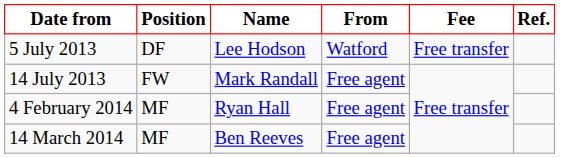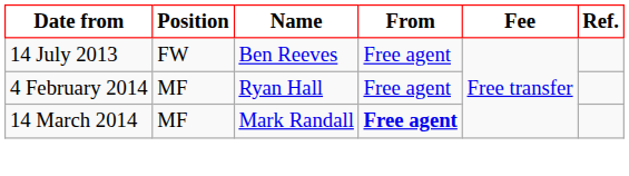 <table class="wikitable">
 <tr>
 <th style="background:#FFFFFF; color:black; border:1px solid red;">Date from</th>
 <th style="background:#FFFFFF; color:black; border:1px solid red;">Position</th>
 <th style="background:#FFFFFF; color:black; border:1px solid red;">Name</th>
 <th style="background:#FFFFFF; color:black; border:1px solid red;">From</th>
 <th style="background:#FFFFFF; color:black; border:1px solid red;">Fee</th>
 <th style="background:#FFFFFF; color:black; border:1px solid red;">Ref.</th>
 </tr>
 <tr>
-<td>5 July 2013</td>
-<td>DF</td>
-<td> <a href='#'>Lee Hodson</a></td>
-<td><a href='#'>Watford</a></td>
-<td><a href='#'>Free transfer</a></td>
-<td></td>
-</tr>
-<tr>
 <td>14 July 2013</td>
 <td>FW</td>
-<td> <a href='#'>Mark Randall</a></td>
+<td> <a href='#'>Ben Reeves</a></td>
 <td><a href='#'>Free agent</a></td>
 <td rowspan="3"><a href='#'>Free transfer</a></td>
 <td></td>
 </tr>
 <tr>
 <td>4 February 2014</td>
 <td>MF</td>
 <td> <a href='#'>Ryan Hall</a></td>
 <td><a href='#'>Free agent</a></td>
 <td></td>
 </tr>
 <tr>
 <td>14 March 2014</td>
 <td>MF</td>
-<td> <a href='#'>Ben Reeves</a></td>
-<td><a href='#'>Free agent</a></td>
+<td> <a href='#'>Mark Randall</a></td>
+<td><strong><a href='#'>Free agent</a></strong></td>
 <td></td>
 </tr>
 </table>
